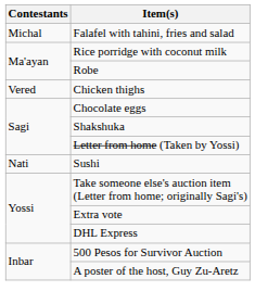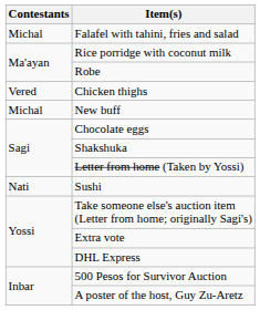 <table class="wikitable" style="margin:auto">
 <tr>
 <th>Contestants</th>
 <th>Item(s)</th>
 </tr>
 <tr>
 <td>Michal</td>
 <td>Falafel with tahini, fries and salad</td>
 </tr>
 <tr>
 <td rowspan=2>Ma'ayan</td>
 <td>Rice porridge with coconut milk</td>
 </tr>
 <tr>
 <td>Robe</td>
 </tr>
 <tr>
 <td>Vered</td>
 <td>Chicken thighs</td>
+</tr>
+<tr>
+<td>Michal</td>
+<td>New buff</td>
 </tr>
 <tr>
 <td rowspan=3>Sagi</td>
 <td>Chocolate eggs</td>
 </tr>
 <tr>
 <td>Shakshuka</td>
 </tr>
 <tr>
 <td><s>Letter from home</s> (Taken by Yossi)</td>
 </tr>
 <tr>
 <td>Nati</td>
 <td>Sushi</td>
 </tr>
 <tr>
 <td rowspan=3>Yossi</td>
 <td>Take someone else's auction item<br>(Letter from home; originally Sagi's)</td>
 </tr>
 <tr>
 <td>Extra vote</td>
 </tr>
 <tr>
 <td>DHL Express</td>
 </tr>
 <tr>
 <td rowspan=2>Inbar</td>
 <td>500 Pesos for Survivor Auction</td>
 </tr>
 <tr>
 <td>A poster of the host, Guy Zu-Aretz</td>
 </tr>
 </table>
